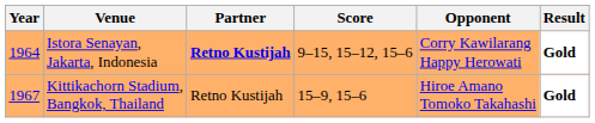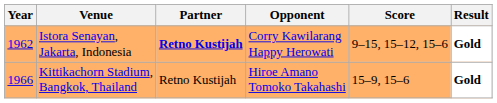 <table class="sortable wikitable" style="font-size: 90%;">
 <tr>
 <th>Year</th>
 <th>Venue</th>
 <th>Partner</th>
+<th>Opponent</th>
 <th>Score</th>
-<th>Opponent</th>
 <th>Result</th>
 </tr>
 <tr style="background:#FFB069">
-<td align="center"><a href='#'>1964</a></td>
+<td align="center"><a href='#'>1962</a></td>
 <td align="left"><a href='#'>Istora Senayan</a>,<br> <a href='#'>Jakarta</a>, Indonesia</td>
 <td align="left"><strong> <a href='#'>Retno Kustijah</a></strong></td>
+<td align="left"> <a href='#'>Corry Kawilarang</a><br> <a href='#'>Happy Herowati</a></td>
 <td align="left">9–15, 15–12, 15–6</td>
-<td align="left"> <a href='#'>Corry Kawilarang</a><br> <a href='#'>Happy Herowati</a></td>
 <td style="text-align:left; background:white"> <strong>Gold</strong></td>
 </tr>
 <tr style="background:#FFB069">
-<td align="center"><a href='#'>1967</a></td>
+<td align="center"><a href='#'>1966</a></td>
 <td align="left"><a href='#'>Kittikachorn Stadium</a>,<br> <a href='#'>Bangkok, Thailand</a></td>
 <td align="left"> Retno Kustijah</td>
+<td align="left"> <a href='#'>Hiroe Amano</a><br> <a href='#'>Tomoko Takahashi</a></td>
 <td align="left">15–9, 15–6</td>
-<td align="left"> <a href='#'>Hiroe Amano</a><br> <a href='#'>Tomoko Takahashi</a></td>
 <td style="text-align:left; background:white"> <strong>Gold</strong></td>
 </tr>
 </table>
